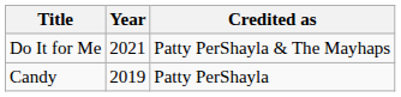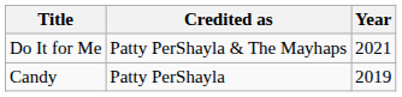 <table class="wikitable">
 <tr>
 <th>Title</th>
+<th>Credited as</th>
 <th>Year</th>
-<th>Credited as</th>
 </tr>
 <tr>
 <td>Do It for Me</td>
+<td>Patty PerShayla & The Mayhaps</td>
 <td>2021</td>
-<td>Patty PerShayla & The Mayhaps</td>
 </tr>
 <tr>
 <td>Candy</td>
+<td>Patty PerShayla</td>
 <td>2019</td>
-<td>Patty PerShayla</td>
 </tr>
 </table>
